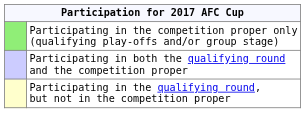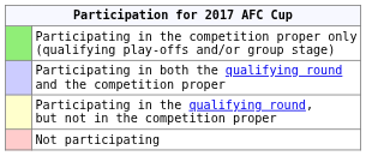 <table cellpadding=3 cellspacing=0 border=1 style="font-size:95%; border:gray solid 1px; border-collapse:collapse">
 <tr>
 <th bgcolor=#f7f8ff colspan=2>Participation for 2017 AFC Cup</th>
 </tr>
 <tr>
 <td bgcolor=#90ee77 width=20></td>
 <td>Participating in the competition proper only<br>(qualifying play-offs and/or group stage)</td>
 </tr>
 <tr>
 <td bgcolor=#ccccff width=20></td>
 <td>Participating in both the <a href='#'>qualifying round</a><br>and the competition proper</td>
 </tr>
 <tr>
 <td bgcolor=#ffffcc width=20></td>
 <td>Participating in the <a href='#'>qualifying round</a>,<br>but not in the competition proper</td>
 </tr>
+<tr>
+<td bgcolor=#ffcccc width=20></td>
+<td>Not participating</td>
+</tr>
 </table>
